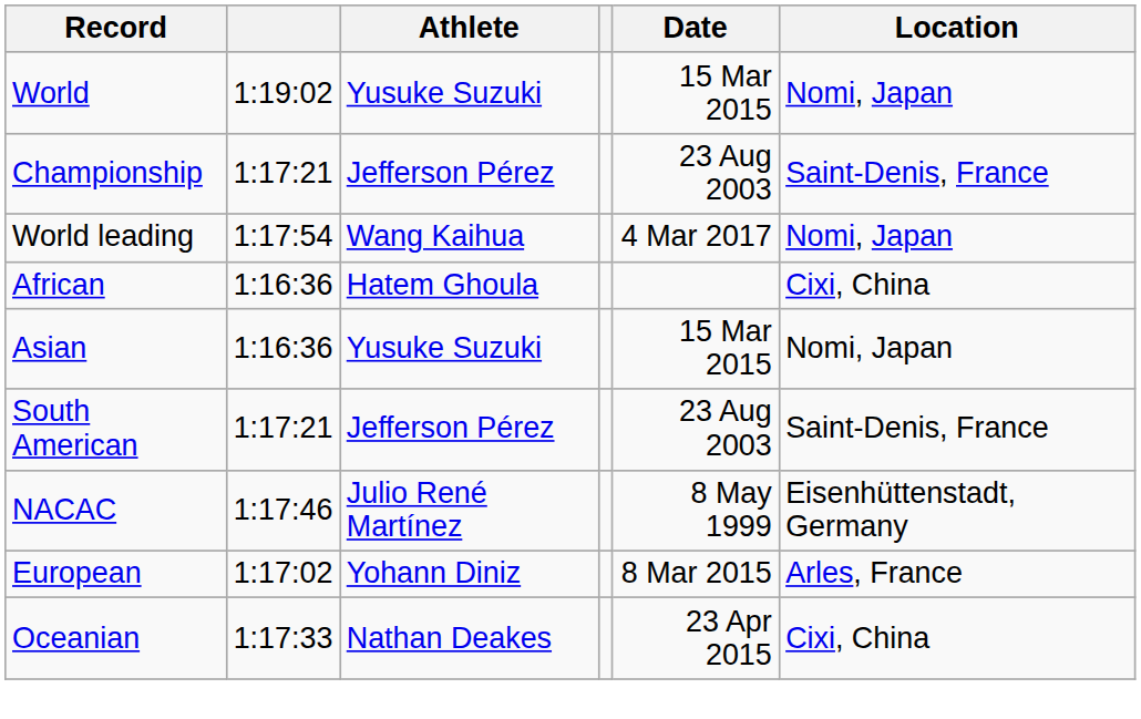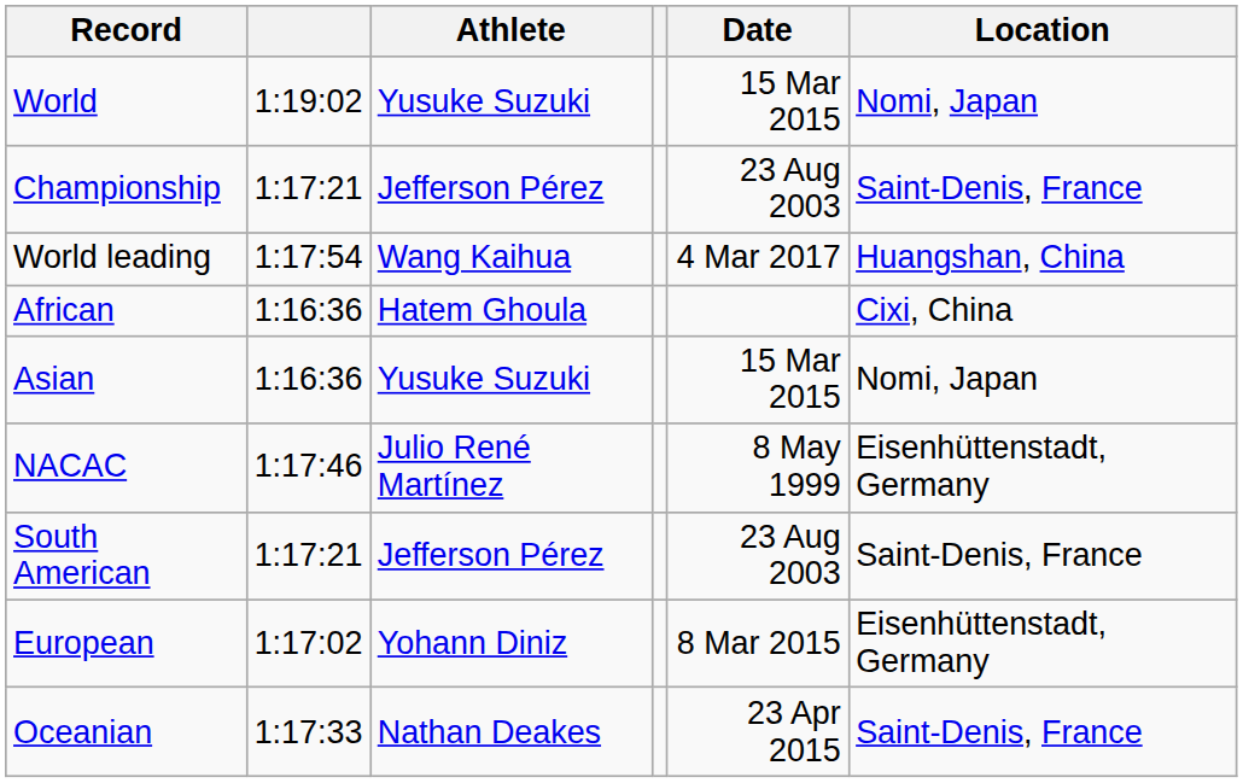 <table class="wikitable">
 <tr>
 <th>Record</th>
 <th></th>
 <th>Athlete</th>
 <th></th>
 <th>Date</th>
 <th>Location</th>
 </tr>
 <tr>
 <td><a href='#'>World</a></td>
 <td>1:19:02</td>
 <td><a href='#'>Yusuke Suzuki</a></td>
 <td></td>
 <td align=right>15 Mar 2015</td>
 <td><a href='#'>Nomi</a>, <a href='#'>Japan</a></td>
 </tr>
 <tr>
 <td><a href='#'>Championship</a></td>
 <td>1:17:21</td>
 <td><a href='#'>Jefferson Pérez</a></td>
 <td></td>
 <td align=right>23 Aug 2003</td>
 <td><a href='#'>Saint-Denis</a>, <a href='#'>France</a></td>
 </tr>
 <tr>
 <td>World leading</td>
 <td>1:17:54</td>
 <td><a href='#'>Wang Kaihua</a></td>
 <td></td>
 <td align=right>4 Mar 2017</td>
-<td><a href='#'>Nomi</a>, <a href='#'>Japan</a></td>
+<td><a href='#'>Huangshan</a>, <a href='#'>China</a></td>
 </tr>
 <tr>
 <td><a href='#'>African</a></td>
 <td>1:16:36</td>
 <td><a href='#'>Hatem Ghoula</a></td>
 <td></td>
 <td align=right></td>
 <td><a href='#'>Cixi</a>, China</td>
 </tr>
 <tr>
 <td><a href='#'>Asian</a></td>
 <td>1:16:36</td>
 <td><a href='#'>Yusuke Suzuki</a></td>
 <td></td>
 <td align=right>15 Mar 2015</td>
 <td>Nomi, Japan</td>
 </tr>
 <tr>
+<td><a href='#'>NACAC</a></td>
+<td>1:17:46</td>
+<td><a href='#'>Julio René Martínez</a></td>
+<td></td>
+<td align=right>8 May 1999</td>
+<td>Eisenhüttenstadt, Germany</td>
+</tr>
+<tr>
 <td><a href='#'>South American</a></td>
 <td>1:17:21</td>
 <td><a href='#'>Jefferson Pérez</a></td>
 <td></td>
 <td align=right>23 Aug 2003</td>
 <td>Saint-Denis, France</td>
 </tr>
 <tr>
-<td><a href='#'>NACAC</a></td>
-<td>1:17:46</td>
-<td><a href='#'>Julio René Martínez</a></td>
-<td></td>
-<td align=right>8 May 1999</td>
-<td>Eisenhüttenstadt, Germany</td>
-</tr>
-<tr>
 <td><a href='#'>European</a></td>
 <td>1:17:02</td>
 <td><a href='#'>Yohann Diniz</a></td>
 <td></td>
 <td align=right>8 Mar 2015</td>
-<td><a href='#'>Arles</a>, France</td>
+<td>Eisenhüttenstadt, Germany</td>
 </tr>
 <tr>
 <td><a href='#'>Oceanian</a></td>
 <td>1:17:33</td>
 <td><a href='#'>Nathan Deakes</a></td>
 <td></td>
 <td align=right>23 Apr 2015</td>
-<td><a href='#'>Cixi</a>, China</td>
+<td><a href='#'>Saint-Denis</a>, <a href='#'>France</a></td>
 </tr>
 </table>
